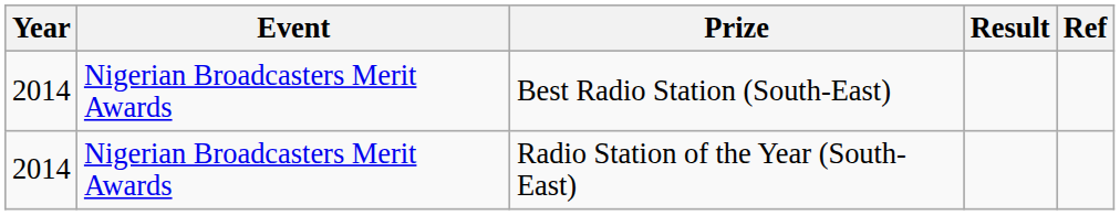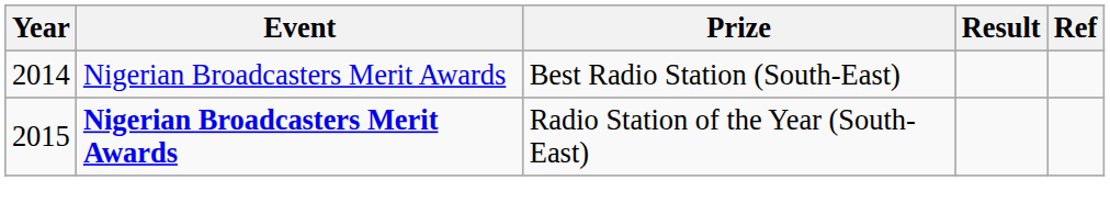 <table class ="wikitable">
 <tr>
 <th>Year</th>
 <th>Event</th>
 <th>Prize</th>
 <th>Result</th>
 <th>Ref</th>
 </tr>
 <tr>
 <td>2014</td>
 <td><a href='#'>Nigerian Broadcasters Merit Awards</a></td>
 <td>Best Radio Station (South-East)</td>
 <td></td>
 <td></td>
 </tr>
 <tr>
-<td>2014</td>
-<td><a href='#'>Nigerian Broadcasters Merit Awards</a></td>
+<td>2015</td>
+<td><strong><a href='#'>Nigerian Broadcasters Merit Awards</a></strong></td>
 <td>Radio Station of the Year  (South-East)</td>
 <td></td>
 <td></td>
 </tr>
 </table>
